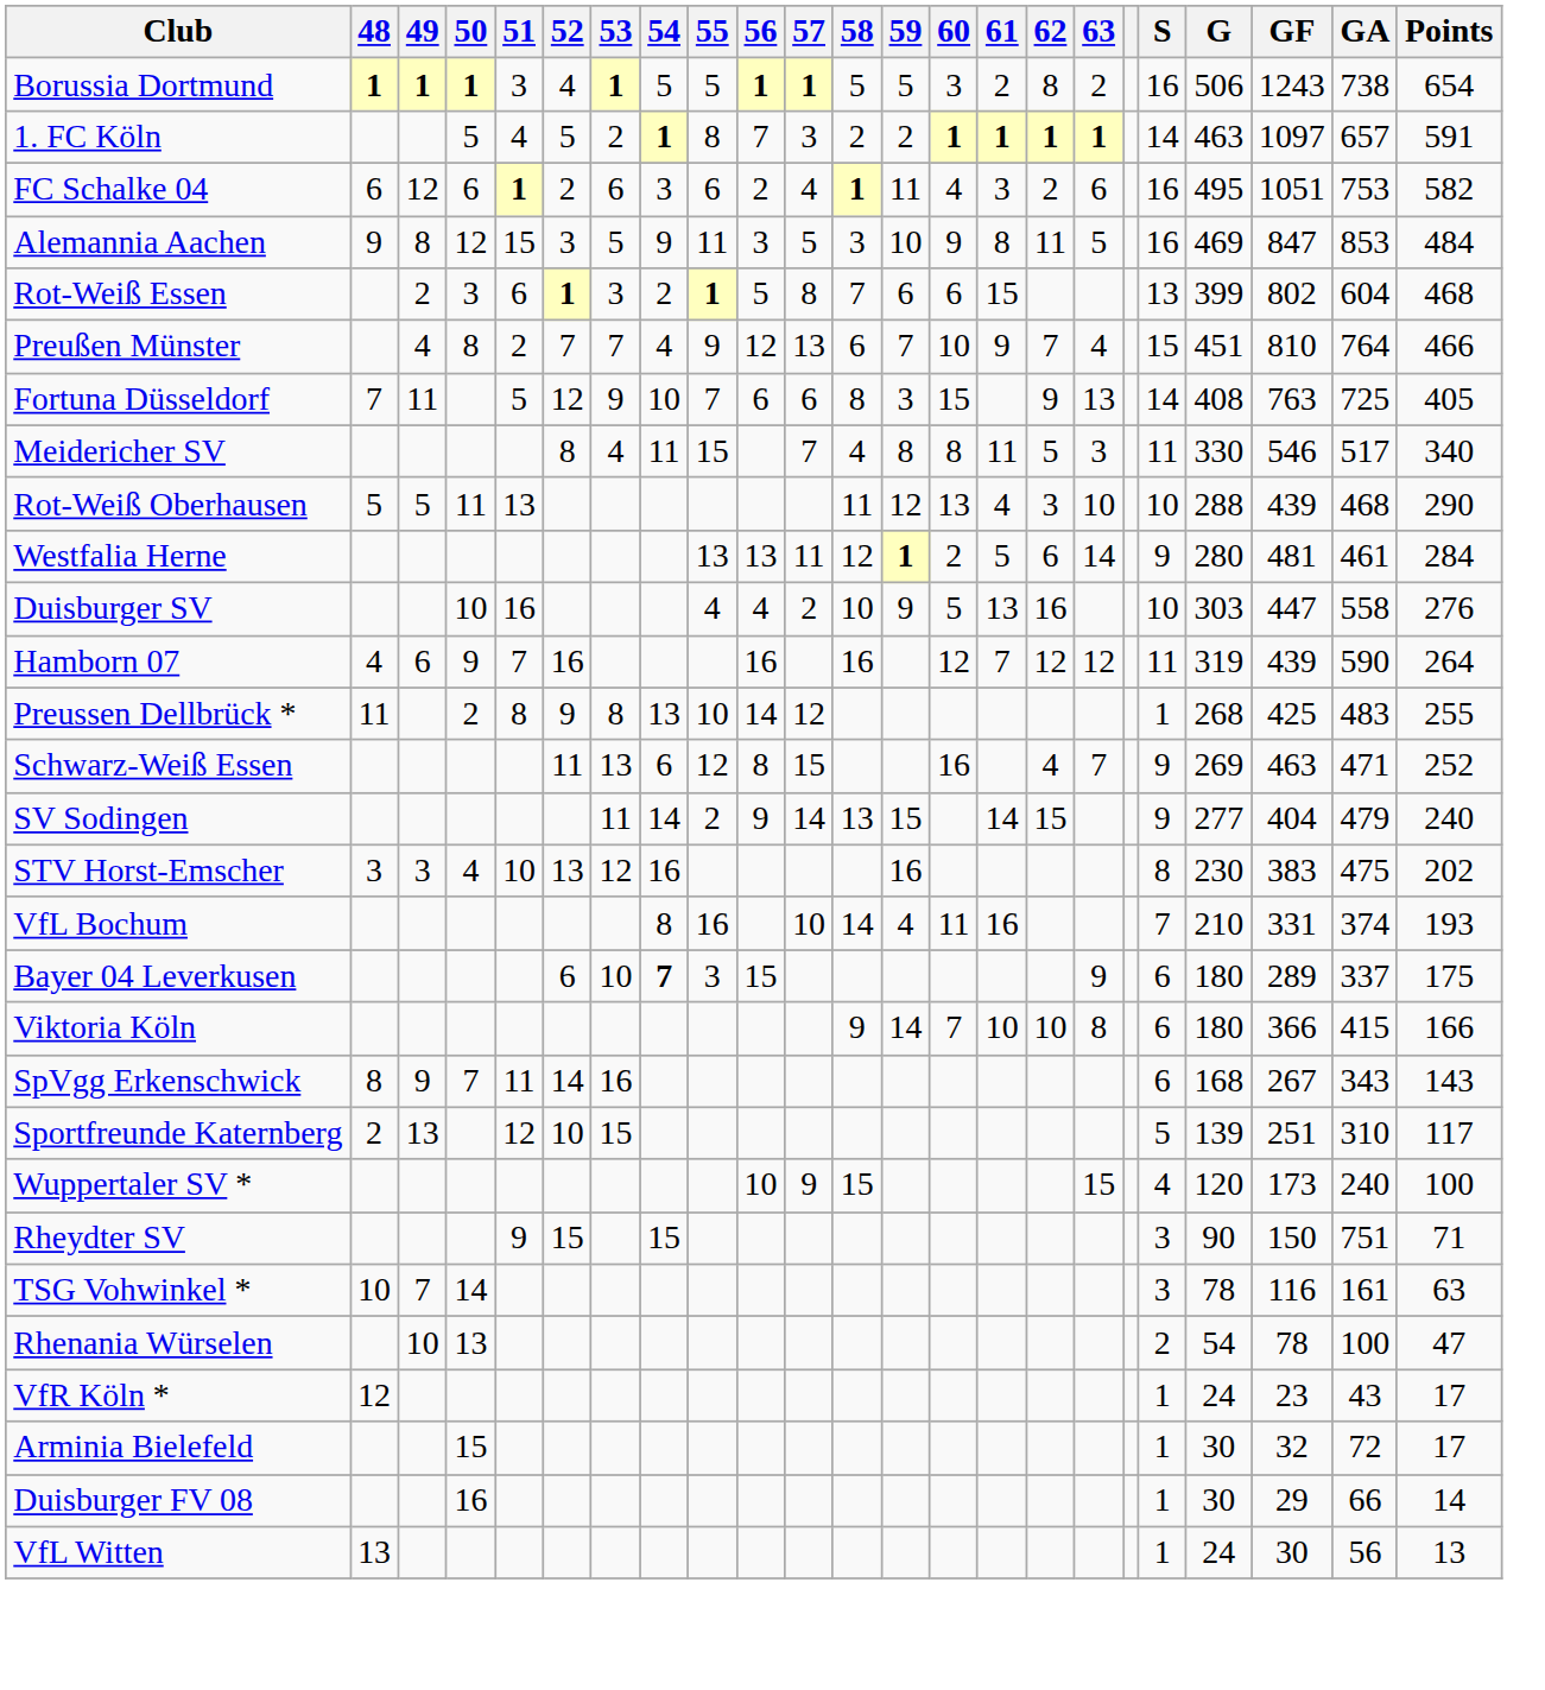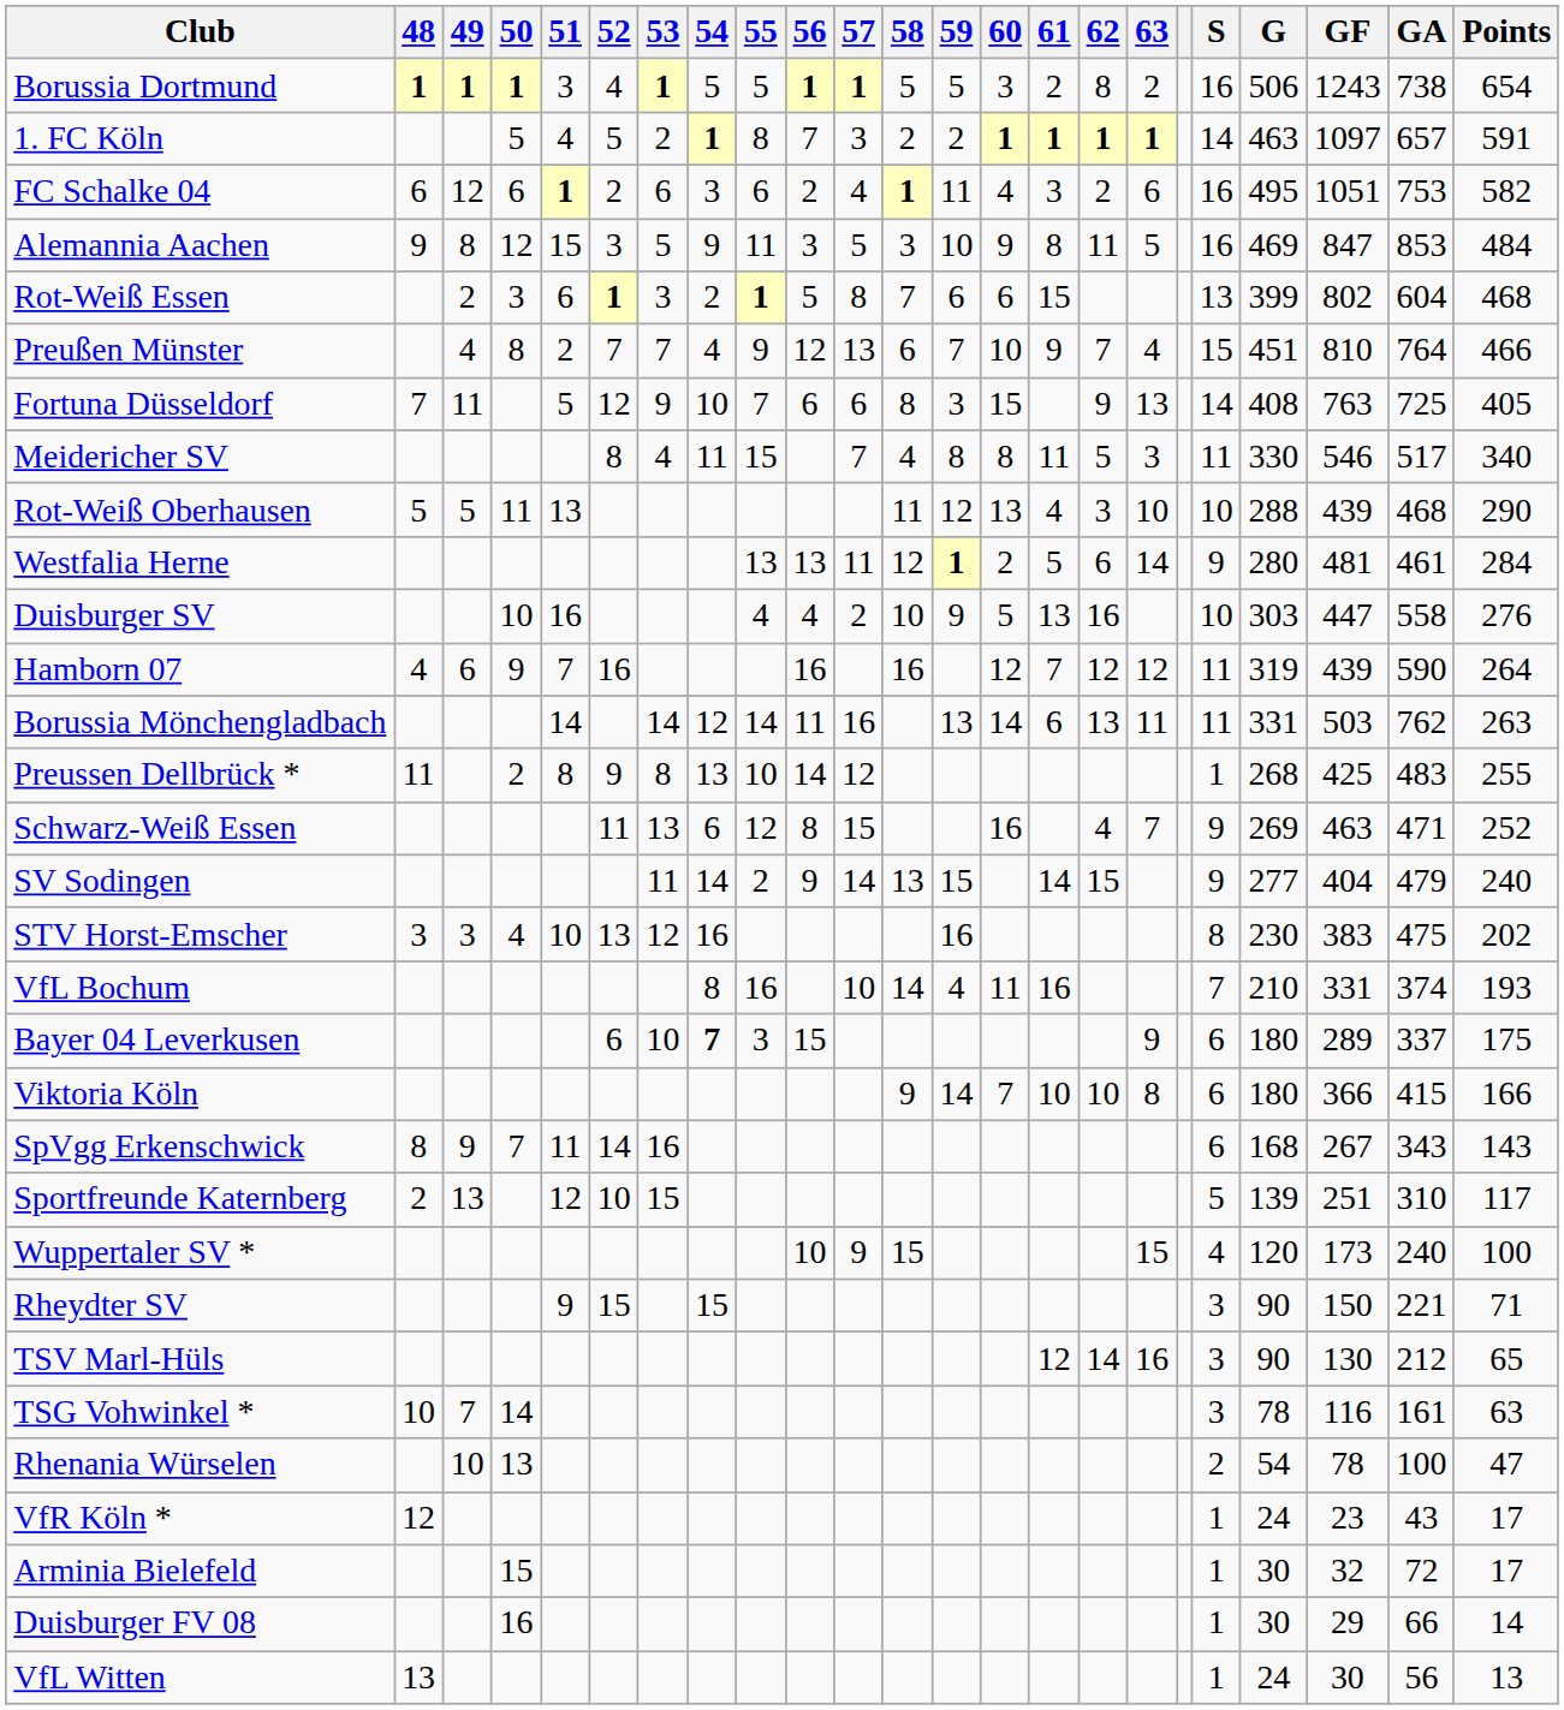 <table class="wikitable">
 <tr>
 <th>Club</th>
 <th><a href='#'>48</a></th>
 <th><a href='#'>49</a></th>
 <th><a href='#'>50</a></th>
 <th><a href='#'>51</a></th>
 <th><a href='#'>52</a></th>
 <th><a href='#'>53</a></th>
 <th><a href='#'>54</a></th>
 <th><a href='#'>55</a></th>
 <th><a href='#'>56</a></th>
 <th><a href='#'>57</a></th>
 <th><a href='#'>58</a></th>
 <th><a href='#'>59</a></th>
 <th><a href='#'>60</a></th>
 <th><a href='#'>61</a></th>
 <th><a href='#'>62</a></th>
 <th><a href='#'>63</a></th>
 <th></th>
 <th>S</th>
 <th>G</th>
 <th>GF</th>
 <th>GA</th>
 <th>Points</th>
 </tr>
 <tr align="center">
 <td align="left"><a href='#'>Borussia Dortmund</a></td>
 <td bgcolor="#ffffbf"><strong>1</strong></td>
 <td bgcolor="#ffffbf"><strong>1</strong></td>
 <td bgcolor="#ffffbf"><strong>1</strong></td>
 <td>3</td>
 <td>4</td>
 <td bgcolor="#ffffbf"><strong>1</strong></td>
 <td>5</td>
 <td>5</td>
 <td bgcolor="#ffffbf"><strong>1</strong></td>
 <td bgcolor="#ffffbf"><strong>1</strong></td>
 <td>5</td>
 <td>5</td>
 <td>3</td>
 <td>2</td>
 <td>8</td>
 <td>2</td>
 <td></td>
 <td>16</td>
 <td>506</td>
 <td>1243</td>
 <td>738</td>
 <td>654</td>
 </tr>
 <tr align="center">
 <td align="left"><a href='#'>1. FC Köln</a></td>
 <td></td>
 <td></td>
 <td>5</td>
 <td>4</td>
 <td>5</td>
 <td>2</td>
 <td bgcolor="#ffffbf"><strong>1</strong></td>
 <td>8</td>
 <td>7</td>
 <td>3</td>
 <td>2</td>
 <td>2</td>
 <td bgcolor="#ffffbf"><strong>1</strong></td>
 <td bgcolor="#ffffbf"><strong>1</strong></td>
 <td bgcolor="#ffffbf"><strong>1</strong></td>
 <td bgcolor="#ffffbf"><strong>1</strong></td>
 <td></td>
 <td>14</td>
 <td>463</td>
 <td>1097</td>
 <td>657</td>
 <td>591</td>
 </tr>
 <tr align="center">
 <td align="left"><a href='#'>FC Schalke 04</a></td>
 <td>6</td>
 <td>12</td>
 <td>6</td>
 <td bgcolor="#ffffbf"><strong>1</strong></td>
 <td>2</td>
 <td>6</td>
 <td>3</td>
 <td>6</td>
 <td>2</td>
 <td>4</td>
 <td bgcolor="#ffffbf"><strong>1</strong></td>
 <td>11</td>
 <td>4</td>
 <td>3</td>
 <td>2</td>
 <td>6</td>
 <td></td>
 <td>16</td>
 <td>495</td>
 <td>1051</td>
 <td>753</td>
 <td>582</td>
 </tr>
 <tr align="center">
 <td align="left"><a href='#'>Alemannia Aachen</a></td>
 <td>9</td>
 <td>8</td>
 <td>12</td>
 <td>15</td>
 <td>3</td>
 <td>5</td>
 <td>9</td>
 <td>11</td>
 <td>3</td>
 <td>5</td>
 <td>3</td>
 <td>10</td>
 <td>9</td>
 <td>8</td>
 <td>11</td>
 <td>5</td>
 <td></td>
 <td>16</td>
 <td>469</td>
 <td>847</td>
 <td>853</td>
 <td>484</td>
 </tr>
 <tr align="center">
 <td align="left"><a href='#'>Rot-Weiß Essen</a></td>
 <td></td>
 <td>2</td>
 <td>3</td>
 <td>6</td>
 <td bgcolor="#ffffbf"><strong>1</strong></td>
 <td>3</td>
 <td>2</td>
 <td bgcolor="#ffffbf"><strong>1</strong></td>
 <td>5</td>
 <td>8</td>
 <td>7</td>
 <td>6</td>
 <td>6</td>
 <td>15</td>
 <td></td>
 <td></td>
 <td></td>
 <td>13</td>
 <td>399</td>
 <td>802</td>
 <td>604</td>
 <td>468</td>
 </tr>
 <tr align="center">
 <td align="left"><a href='#'>Preußen Münster</a></td>
 <td></td>
 <td>4</td>
 <td>8</td>
 <td>2</td>
 <td>7</td>
 <td>7</td>
 <td>4</td>
 <td>9</td>
 <td>12</td>
 <td>13</td>
 <td>6</td>
 <td>7</td>
 <td>10</td>
 <td>9</td>
 <td>7</td>
 <td>4</td>
 <td></td>
 <td>15</td>
 <td>451</td>
 <td>810</td>
 <td>764</td>
 <td>466</td>
 </tr>
 <tr align="center">
 <td align="left"><a href='#'>Fortuna Düsseldorf</a></td>
 <td>7</td>
 <td>11</td>
 <td></td>
 <td>5</td>
 <td>12</td>
 <td>9</td>
 <td>10</td>
 <td>7</td>
 <td>6</td>
 <td>6</td>
 <td>8</td>
 <td>3</td>
 <td>15</td>
 <td></td>
 <td>9</td>
 <td>13</td>
 <td></td>
 <td>14</td>
 <td>408</td>
 <td>763</td>
 <td>725</td>
 <td>405</td>
 </tr>
 <tr align="center">
 <td align="left"><a href='#'>Meidericher SV</a></td>
 <td></td>
 <td></td>
 <td></td>
 <td></td>
 <td>8</td>
 <td>4</td>
 <td>11</td>
 <td>15</td>
 <td></td>
 <td>7</td>
 <td>4</td>
 <td>8</td>
 <td>8</td>
 <td>11</td>
 <td>5</td>
 <td>3</td>
 <td></td>
 <td>11</td>
 <td>330</td>
 <td>546</td>
 <td>517</td>
 <td>340</td>
 </tr>
 <tr align="center">
 <td align="left"><a href='#'>Rot-Weiß Oberhausen</a></td>
 <td>5</td>
 <td>5</td>
 <td>11</td>
 <td>13</td>
 <td></td>
 <td></td>
 <td></td>
 <td></td>
 <td></td>
 <td></td>
 <td>11</td>
 <td>12</td>
 <td>13</td>
 <td>4</td>
 <td>3</td>
 <td>10</td>
 <td></td>
 <td>10</td>
 <td>288</td>
 <td>439</td>
 <td>468</td>
 <td>290</td>
 </tr>
 <tr align="center">
 <td align="left"><a href='#'>Westfalia Herne</a></td>
 <td></td>
 <td></td>
 <td></td>
 <td></td>
 <td></td>
 <td></td>
 <td></td>
 <td>13</td>
 <td>13</td>
 <td>11</td>
 <td>12</td>
 <td bgcolor="#ffffbf"><strong>1</strong></td>
 <td>2</td>
 <td>5</td>
 <td>6</td>
 <td>14</td>
 <td></td>
 <td>9</td>
 <td>280</td>
 <td>481</td>
 <td>461</td>
 <td>284</td>
 </tr>
 <tr align="center">
 <td align="left"><a href='#'>Duisburger SV</a></td>
 <td></td>
 <td></td>
 <td>10</td>
 <td>16</td>
 <td></td>
 <td></td>
 <td></td>
 <td>4</td>
 <td>4</td>
 <td>2</td>
 <td>10</td>
 <td>9</td>
 <td>5</td>
 <td>13</td>
 <td>16</td>
 <td></td>
 <td></td>
 <td>10</td>
 <td>303</td>
 <td>447</td>
 <td>558</td>
 <td>276</td>
 </tr>
 <tr align="center">
 <td align="left"><a href='#'>Hamborn 07</a></td>
 <td>4</td>
 <td>6</td>
 <td>9</td>
 <td>7</td>
 <td>16</td>
 <td></td>
 <td></td>
 <td></td>
 <td>16</td>
 <td></td>
 <td>16</td>
 <td></td>
 <td>12</td>
 <td>7</td>
 <td>12</td>
 <td>12</td>
 <td></td>
 <td>11</td>
 <td>319</td>
 <td>439</td>
 <td>590</td>
 <td>264</td>
 </tr>
 <tr align="center">
+<td align="left"><a href='#'>Borussia Mönchengladbach</a></td>
+<td></td>
+<td></td>
+<td></td>
+<td>14</td>
+<td></td>
+<td>14</td>
+<td>12</td>
+<td>14</td>
+<td>11</td>
+<td>16</td>
+<td></td>
+<td>13</td>
+<td>14</td>
+<td>6</td>
+<td>13</td>
+<td>11</td>
+<td></td>
+<td>11</td>
+<td>331</td>
+<td>503</td>
+<td>762</td>
+<td>263</td>
+</tr>
+<tr align="center">
 <td align="left"><a href='#'>Preussen Dellbrück</a> *</td>
 <td>11</td>
 <td></td>
 <td>2</td>
 <td>8</td>
 <td>9</td>
 <td>8</td>
 <td>13</td>
 <td>10</td>
 <td>14</td>
 <td>12</td>
 <td></td>
 <td></td>
 <td></td>
 <td></td>
 <td></td>
 <td></td>
 <td></td>
 <td>1</td>
 <td>268</td>
 <td>425</td>
 <td>483</td>
 <td>255</td>
 </tr>
 <tr align="center">
 <td align="left"><a href='#'>Schwarz-Weiß Essen</a></td>
 <td></td>
 <td></td>
 <td></td>
 <td></td>
 <td>11</td>
 <td>13</td>
 <td>6</td>
 <td>12</td>
 <td>8</td>
 <td>15</td>
 <td></td>
 <td></td>
 <td>16</td>
 <td></td>
 <td>4</td>
 <td>7</td>
 <td></td>
 <td>9</td>
 <td>269</td>
 <td>463</td>
 <td>471</td>
 <td>252</td>
 </tr>
 <tr align="center">
 <td align="left"><a href='#'>SV Sodingen</a></td>
 <td></td>
 <td></td>
 <td></td>
 <td></td>
 <td></td>
 <td>11</td>
 <td>14</td>
 <td>2</td>
 <td>9</td>
 <td>14</td>
 <td>13</td>
 <td>15</td>
 <td></td>
 <td>14</td>
 <td>15</td>
 <td></td>
 <td></td>
 <td>9</td>
 <td>277</td>
 <td>404</td>
 <td>479</td>
 <td>240</td>
 </tr>
 <tr align="center">
 <td align="left"><a href='#'>STV Horst-Emscher</a></td>
 <td>3</td>
 <td>3</td>
 <td>4</td>
 <td>10</td>
 <td>13</td>
 <td>12</td>
 <td>16</td>
 <td></td>
 <td></td>
 <td></td>
 <td></td>
 <td>16</td>
 <td></td>
 <td></td>
 <td></td>
 <td></td>
 <td></td>
 <td>8</td>
 <td>230</td>
 <td>383</td>
 <td>475</td>
 <td>202</td>
 </tr>
 <tr align="center">
 <td align="left"><a href='#'>VfL Bochum</a></td>
 <td></td>
 <td></td>
 <td></td>
 <td></td>
 <td></td>
 <td></td>
 <td>8</td>
 <td>16</td>
 <td></td>
 <td>10</td>
 <td>14</td>
 <td>4</td>
 <td>11</td>
 <td>16</td>
 <td></td>
 <td></td>
 <td></td>
 <td>7</td>
 <td>210</td>
 <td>331</td>
 <td>374</td>
 <td>193</td>
 </tr>
 <tr align="center">
 <td align="left"><a href='#'>Bayer 04 Leverkusen</a></td>
 <td></td>
 <td></td>
 <td></td>
 <td></td>
 <td>6</td>
 <td>10</td>
 <td><strong>7</strong></td>
 <td>3</td>
 <td>15</td>
 <td></td>
 <td></td>
 <td></td>
 <td></td>
 <td></td>
 <td></td>
 <td>9</td>
 <td></td>
 <td>6</td>
 <td>180</td>
 <td>289</td>
 <td>337</td>
 <td>175</td>
 </tr>
 <tr align="center">
 <td align="left"><a href='#'>Viktoria Köln</a></td>
 <td></td>
 <td></td>
 <td></td>
 <td></td>
 <td></td>
 <td></td>
 <td></td>
 <td></td>
 <td></td>
 <td></td>
 <td>9</td>
 <td>14</td>
 <td>7</td>
 <td>10</td>
 <td>10</td>
 <td>8</td>
 <td></td>
 <td>6</td>
 <td>180</td>
 <td>366</td>
 <td>415</td>
 <td>166</td>
 </tr>
 <tr align="center">
 <td align="left"><a href='#'>SpVgg Erkenschwick</a></td>
 <td>8</td>
 <td>9</td>
 <td>7</td>
 <td>11</td>
 <td>14</td>
 <td>16</td>
 <td></td>
 <td></td>
 <td></td>
 <td></td>
 <td></td>
 <td></td>
 <td></td>
 <td></td>
 <td></td>
 <td></td>
 <td></td>
 <td>6</td>
 <td>168</td>
 <td>267</td>
 <td>343</td>
 <td>143</td>
 </tr>
 <tr align="center">
 <td align="left"><a href='#'>Sportfreunde Katernberg</a></td>
 <td>2</td>
 <td>13</td>
 <td></td>
 <td>12</td>
 <td>10</td>
 <td>15</td>
 <td></td>
 <td></td>
 <td></td>
 <td></td>
 <td></td>
 <td></td>
 <td></td>
 <td></td>
 <td></td>
 <td></td>
 <td></td>
 <td>5</td>
 <td>139</td>
 <td>251</td>
 <td>310</td>
 <td>117</td>
 </tr>
 <tr align="center">
 <td align="left"><a href='#'>Wuppertaler SV</a> *</td>
 <td></td>
 <td></td>
 <td></td>
 <td></td>
 <td></td>
 <td></td>
 <td></td>
 <td></td>
 <td>10</td>
 <td>9</td>
 <td>15</td>
 <td></td>
 <td></td>
 <td></td>
 <td></td>
 <td>15</td>
 <td></td>
 <td>4</td>
 <td>120</td>
 <td>173</td>
 <td>240</td>
 <td>100</td>
 </tr>
 <tr align="center">
 <td align="left"><a href='#'>Rheydter SV</a></td>
 <td></td>
 <td></td>
 <td></td>
 <td>9</td>
 <td>15</td>
 <td></td>
 <td>15</td>
 <td></td>
 <td></td>
 <td></td>
 <td></td>
 <td></td>
 <td></td>
 <td></td>
 <td></td>
 <td></td>
 <td></td>
 <td>3</td>
 <td>90</td>
 <td>150</td>
-<td>751</td>
+<td>221</td>
 <td>71</td>
+</tr>
+<tr align="center">
+<td align="left"><a href='#'>TSV Marl-Hüls</a></td>
+<td></td>
+<td></td>
+<td></td>
+<td></td>
+<td></td>
+<td></td>
+<td></td>
+<td></td>
+<td></td>
+<td></td>
+<td></td>
+<td></td>
+<td></td>
+<td>12</td>
+<td>14</td>
+<td>16</td>
+<td></td>
+<td>3</td>
+<td>90</td>
+<td>130</td>
+<td>212</td>
+<td>65</td>
 </tr>
 <tr align="center">
 <td align="left"><a href='#'>TSG Vohwinkel</a> *</td>
 <td>10</td>
 <td>7</td>
 <td>14</td>
 <td></td>
 <td></td>
 <td></td>
 <td></td>
 <td></td>
 <td></td>
 <td></td>
 <td></td>
 <td></td>
 <td></td>
 <td></td>
 <td></td>
 <td></td>
 <td></td>
 <td>3</td>
 <td>78</td>
 <td>116</td>
 <td>161</td>
 <td>63</td>
 </tr>
 <tr align="center">
 <td align="left"><a href='#'>Rhenania Würselen</a></td>
 <td></td>
 <td>10</td>
 <td>13</td>
 <td></td>
 <td></td>
 <td></td>
 <td></td>
 <td></td>
 <td></td>
 <td></td>
 <td></td>
 <td></td>
 <td></td>
 <td></td>
 <td></td>
 <td></td>
 <td></td>
 <td>2</td>
 <td>54</td>
 <td>78</td>
 <td>100</td>
 <td>47</td>
 </tr>
 <tr align="center">
 <td align="left"><a href='#'>VfR Köln</a> *</td>
 <td>12</td>
 <td></td>
 <td></td>
 <td></td>
 <td></td>
 <td></td>
 <td></td>
 <td></td>
 <td></td>
 <td></td>
 <td></td>
 <td></td>
 <td></td>
 <td></td>
 <td></td>
 <td></td>
 <td></td>
 <td>1</td>
 <td>24</td>
 <td>23</td>
 <td>43</td>
 <td>17</td>
 </tr>
 <tr align="center">
 <td align="left"><a href='#'>Arminia Bielefeld</a></td>
 <td></td>
 <td></td>
 <td>15</td>
 <td></td>
 <td></td>
 <td></td>
 <td></td>
 <td></td>
 <td></td>
 <td></td>
 <td></td>
 <td></td>
 <td></td>
 <td></td>
 <td></td>
 <td></td>
 <td></td>
 <td>1</td>
 <td>30</td>
 <td>32</td>
 <td>72</td>
 <td>17</td>
 </tr>
 <tr align="center">
 <td align="left"><a href='#'>Duisburger FV 08</a></td>
 <td></td>
 <td></td>
 <td>16</td>
 <td></td>
 <td></td>
 <td></td>
 <td></td>
 <td></td>
 <td></td>
 <td></td>
 <td></td>
 <td></td>
 <td></td>
 <td></td>
 <td></td>
 <td></td>
 <td></td>
 <td>1</td>
 <td>30</td>
 <td>29</td>
 <td>66</td>
 <td>14</td>
 </tr>
 <tr align="center">
 <td align="left"><a href='#'>VfL Witten</a></td>
 <td>13</td>
 <td></td>
 <td></td>
 <td></td>
 <td></td>
 <td></td>
 <td></td>
 <td></td>
 <td></td>
 <td></td>
 <td></td>
 <td></td>
 <td></td>
 <td></td>
 <td></td>
 <td></td>
 <td></td>
 <td>1</td>
 <td>24</td>
 <td>30</td>
 <td>56</td>
 <td>13</td>
 </tr>
 </table>
